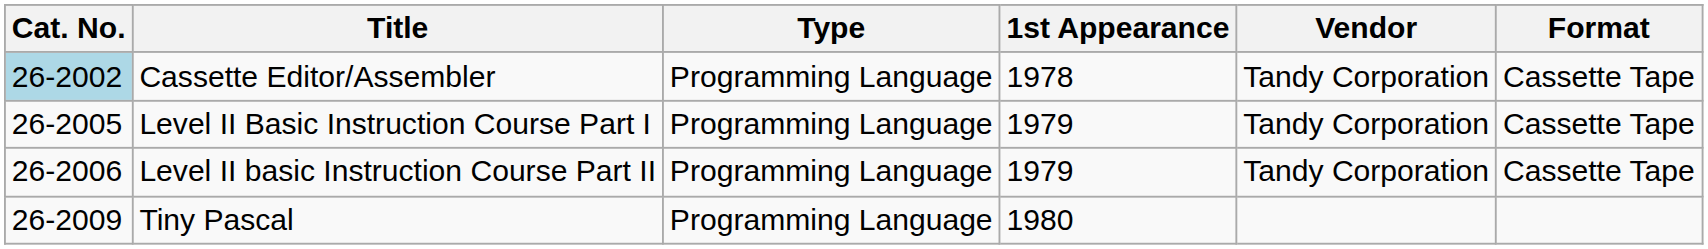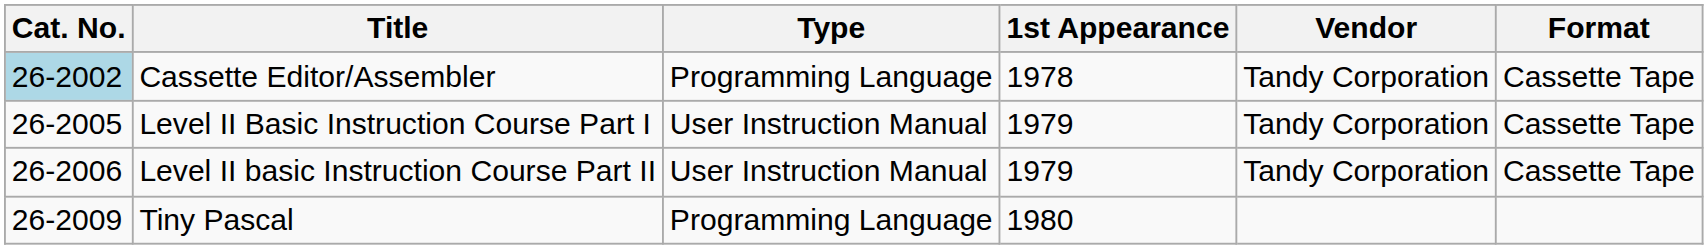 <table class="wikitable">
 <tr>
 <th>Cat. No.</th>
 <th>Title</th>
 <th>Type</th>
 <th>1st Appearance</th>
 <th>Vendor</th>
 <th>Format</th>
 </tr>
 <tr>
 <td style="background: lightblue;">26-2002</td>
 <td>Cassette Editor/Assembler</td>
 <td>Programming Language</td>
 <td>1978</td>
 <td>Tandy Corporation</td>
 <td>Cassette Tape</td>
 </tr>
 <tr>
 <td>26-2005</td>
 <td>Level II Basic Instruction Course Part I</td>
-<td>Programming Language</td>
+<td>User Instruction Manual</td>
 <td>1979</td>
 <td>Tandy Corporation</td>
 <td>Cassette Tape</td>
 </tr>
 <tr>
 <td>26-2006</td>
 <td>Level II basic Instruction Course Part II</td>
-<td>Programming Language</td>
+<td>User Instruction Manual</td>
 <td>1979</td>
 <td>Tandy Corporation</td>
 <td>Cassette Tape</td>
 </tr>
 <tr>
 <td>26-2009</td>
 <td>Tiny Pascal</td>
 <td>Programming Language</td>
 <td>1980</td>
 <td></td>
 <td></td>
 </tr>
 </table>
